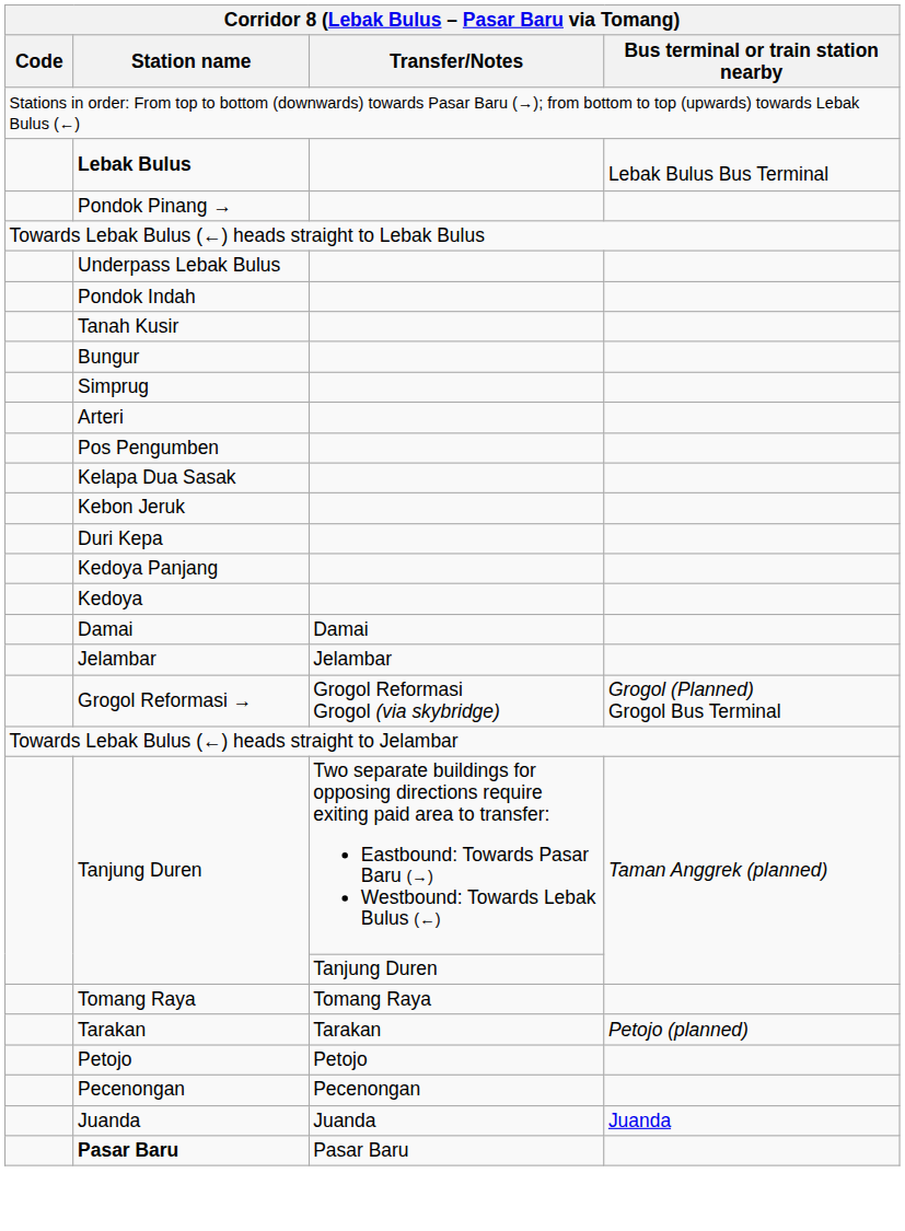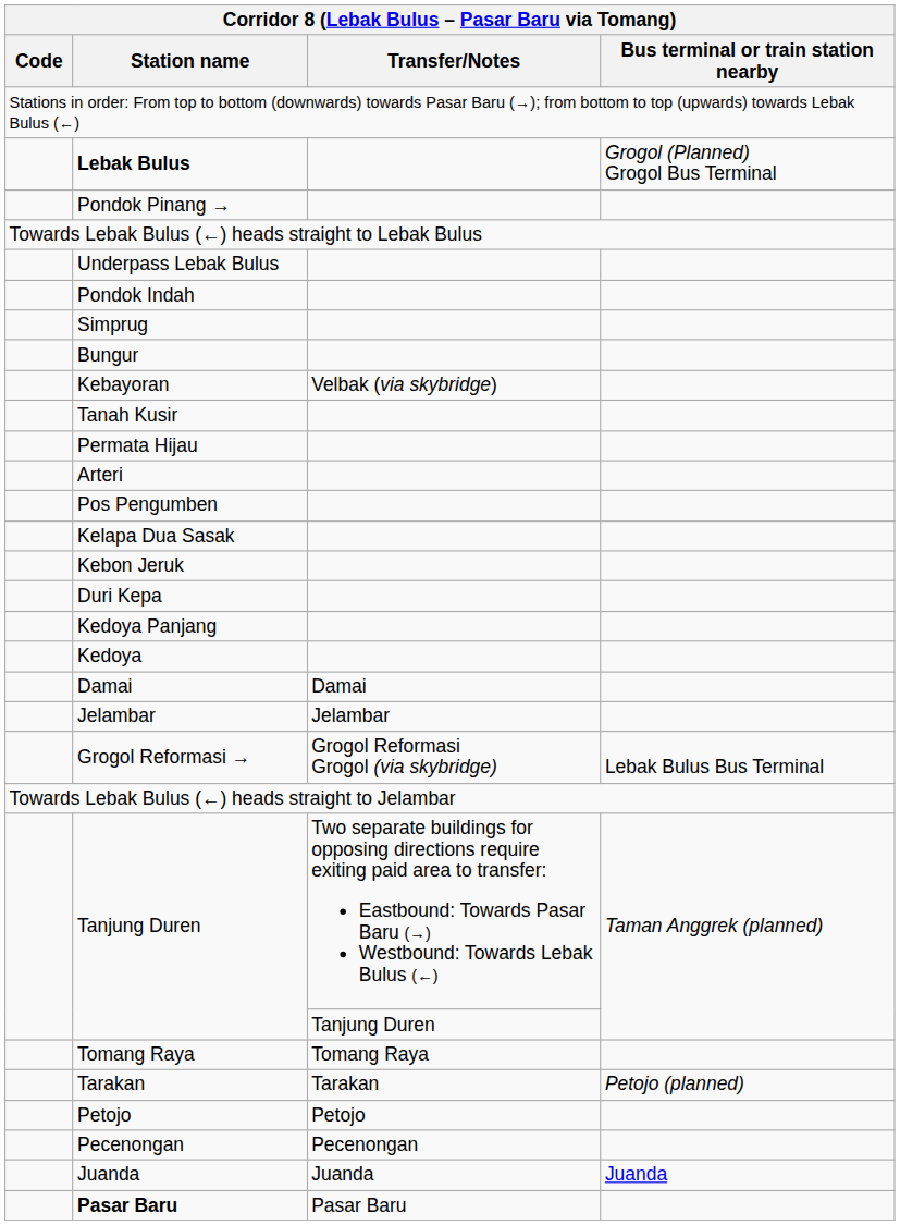 <table class="wikitable" style="font-size:100%">
 <tr>
 <th colspan="4" align="left"> Corridor 8 (<a href='#'>Lebak Bulus</a> – <a href='#'>Pasar Baru</a> via Tomang)</th>
 </tr>
 <tr>
 <th width="50">Code</th>
 <th width="190">Station name</th>
 <th width="240">Transfer/Notes</th>
 <th width="240">Bus terminal or train station nearby</th>
 </tr>
 <tr>
 <td colspan="4"><small>Stations in order: From top to bottom (downwards) towards Pasar Baru (→); from bottom to top (upwards) towards Lebak Bulus (←)</small></td>
 </tr>
 <tr>
 <td align="center"><strong></strong></td>
 <td><strong>Lebak Bulus</strong></td>
 <td></td>
-<td> <br> Lebak Bulus Bus Terminal</td>
+<td> <em>Grogol (Planned)</em><br> Grogol Bus Terminal</td>
 </tr>
 <tr>
 <td align="center"><strong></strong></td>
 <td>Pondok Pinang →</td>
 <td></td>
 <td></td>
 </tr>
 <tr>
 <td colspan="4">Towards Lebak Bulus (←) heads straight to Lebak Bulus</td>
 </tr>
 <tr>
 <td align="center"><strong></strong></td>
 <td>Underpass Lebak Bulus</td>
 <td></td>
 <td></td>
 </tr>
 <tr>
 <td align="center"><strong></strong></td>
 <td>Pondok Indah</td>
 <td></td>
 <td></td>
 </tr>
 <tr>
 <td align="center"><strong></strong></td>
-<td>Tanah Kusir</td>
+<td>Simprug</td>
 <td></td>
 <td></td>
 </tr>
 <tr>
 <td align="center"><strong></strong></td>
 <td>Bungur</td>
 <td></td>
 <td></td>
 </tr>
 <tr>
 <td align="center"><strong></strong></td>
-<td>Simprug</td>
+<td>Kebayoran</td>
+<td>   Velbak (<em>via skybridge</em>)</td>
+<td> </td>
+</tr>
+<tr>
+<td align="center"><strong></strong></td>
+<td>Tanah Kusir</td>
+<td></td>
+<td></td>
+</tr>
+<tr>
+<td align="center"><strong></strong></td>
+<td>Permata Hijau</td>
 <td></td>
 <td></td>
 </tr>
 <tr>
 <td align="center"><strong></strong></td>
 <td>Arteri</td>
 <td></td>
 <td></td>
 </tr>
 <tr>
 <td align="center"><strong></strong></td>
 <td>Pos Pengumben</td>
 <td></td>
 <td></td>
 </tr>
 <tr>
 <td align="center"><strong></strong></td>
 <td>Kelapa Dua Sasak</td>
 <td></td>
 <td></td>
 </tr>
 <tr>
 <td align="center"><strong></strong></td>
 <td>Kebon Jeruk</td>
 <td></td>
 <td></td>
 </tr>
 <tr>
 <td align="center"><strong></strong></td>
 <td>Duri Kepa</td>
 <td></td>
 <td></td>
 </tr>
 <tr>
 <td align="center"><strong></strong></td>
 <td>Kedoya Panjang</td>
 <td></td>
 <td></td>
 </tr>
 <tr>
 <td align="center"><strong></strong></td>
 <td>Kedoya</td>
 <td></td>
 <td></td>
 </tr>
 <tr>
 <td align="center"><strong></strong><br><strong></strong></td>
 <td>Damai</td>
 <td>   Damai</td>
 <td></td>
 </tr>
 <tr>
 <td align="center"><strong></strong><br><strong></strong></td>
 <td>Jelambar</td>
 <td>    Jelambar</td>
 <td> </td>
 </tr>
 <tr>
 <td align="center"><strong></strong><br><strong></strong></td>
 <td>Grogol Reformasi →</td>
 <td>   Grogol Reformasi<br>  Grogol <em>(via skybridge)</em></td>
-<td> <em>Grogol (Planned)</em><br> Grogol Bus Terminal</td>
+<td> <br> Lebak Bulus Bus Terminal</td>
 </tr>
 <tr>
 <td colspan="4">Towards Lebak Bulus (←) heads straight to Jelambar</td>
 </tr>
 <tr>
 <td rowspan="2" align="center"><strong></strong><br><strong></strong></td>
 <td rowspan="2">Tanjung Duren</td>
 <td>Two separate buildings for opposing directions require exiting paid area to transfer:<br><ul><li>Eastbound: Towards Pasar Baru <small>(→)</small></li><li>Westbound: Towards Lebak Bulus <small>(←)</small></li></ul></td>
 <td rowspan="2"> <em>Taman Anggrek (planned)</em></td>
 </tr>
 <tr>
 <td>   Tanjung Duren</td>
 </tr>
 <tr>
 <td align="center"><strong></strong></td>
 <td>Tomang Raya</td>
 <td> Tomang Raya</td>
 <td></td>
 </tr>
 <tr>
 <td align="center"><strong></strong></td>
 <td>Tarakan</td>
 <td> Tarakan</td>
 <td> <em>Petojo (planned)</em></td>
 </tr>
 <tr>
 <td align="center"><strong></strong></td>
 <td>Petojo</td>
 <td>   Petojo</td>
 <td></td>
 </tr>
 <tr>
 <td align="center"><strong></strong><br><strong></strong></td>
 <td>Pecenongan</td>
 <td>    Pecenongan</td>
 <td></td>
 </tr>
 <tr>
 <td align="center"><strong></strong><br><strong></strong></td>
 <td>Juanda</td>
 <td>    Juanda</td>
 <td> <a href='#'>Juanda</a></td>
 </tr>
 <tr>
 <td align="center"><strong></strong></td>
 <td><strong>Pasar Baru</strong></td>
 <td> Pasar Baru</td>
 <td></td>
 </tr>
 </table>
